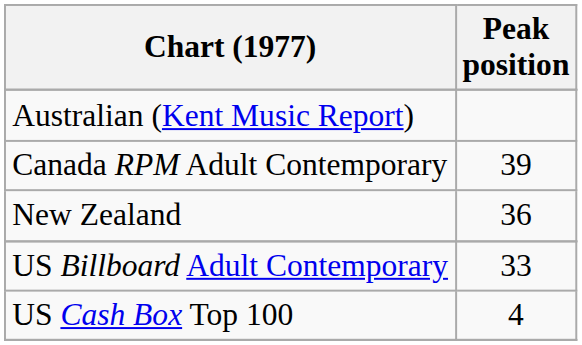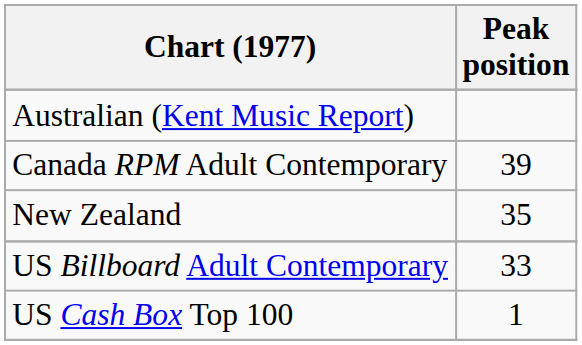 <table class="wikitable sortable">
 <tr>
 <th align="left">Chart (1977)</th>
 <th align="left">Peak<br>position</th>
 </tr>
 <tr>
 </tr>
 <tr>
 <td>Australian (<a href='#'>Kent Music Report</a>)</td>
 <td></td>
 </tr>
 <tr>
 <td>Canada <em>RPM</em> Adult Contemporary</td>
 <td align="center">39</td>
 </tr>
 <tr>
 <td>New Zealand</td>
-<td style="text-align:center;">36</td>
+<td style="text-align:center;">35</td>
 </tr>
 <tr>
 </tr>
 <tr>
 <td>US <em>Billboard</em> <a href='#'>Adult Contemporary</a></td>
 <td align="center">33</td>
 </tr>
 <tr>
 <td>US <em><a href='#'>Cash Box</a></em> Top 100</td>
-<td style="text-align:center;">4</td>
+<td style="text-align:center;">1</td>
 </tr>
 <tr>
 </tr>
 </table>
